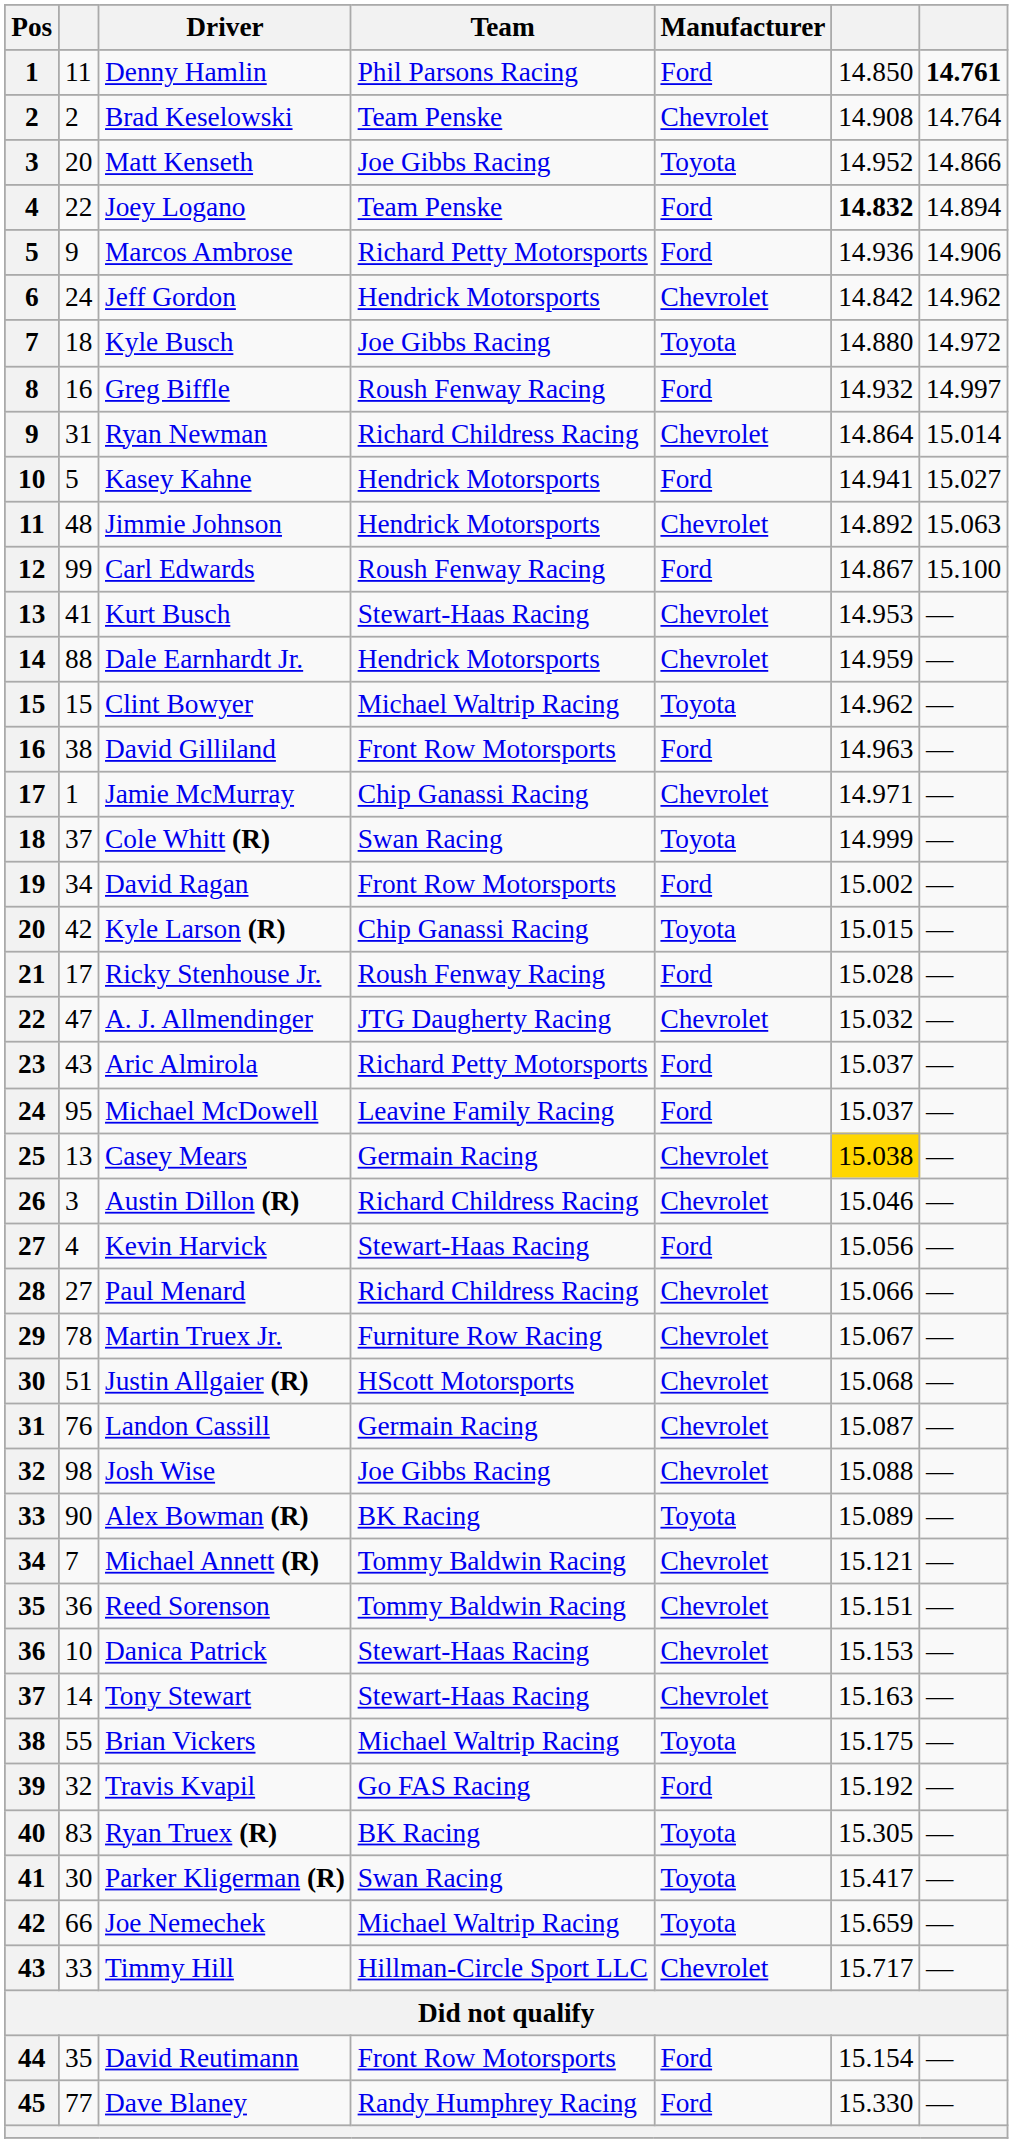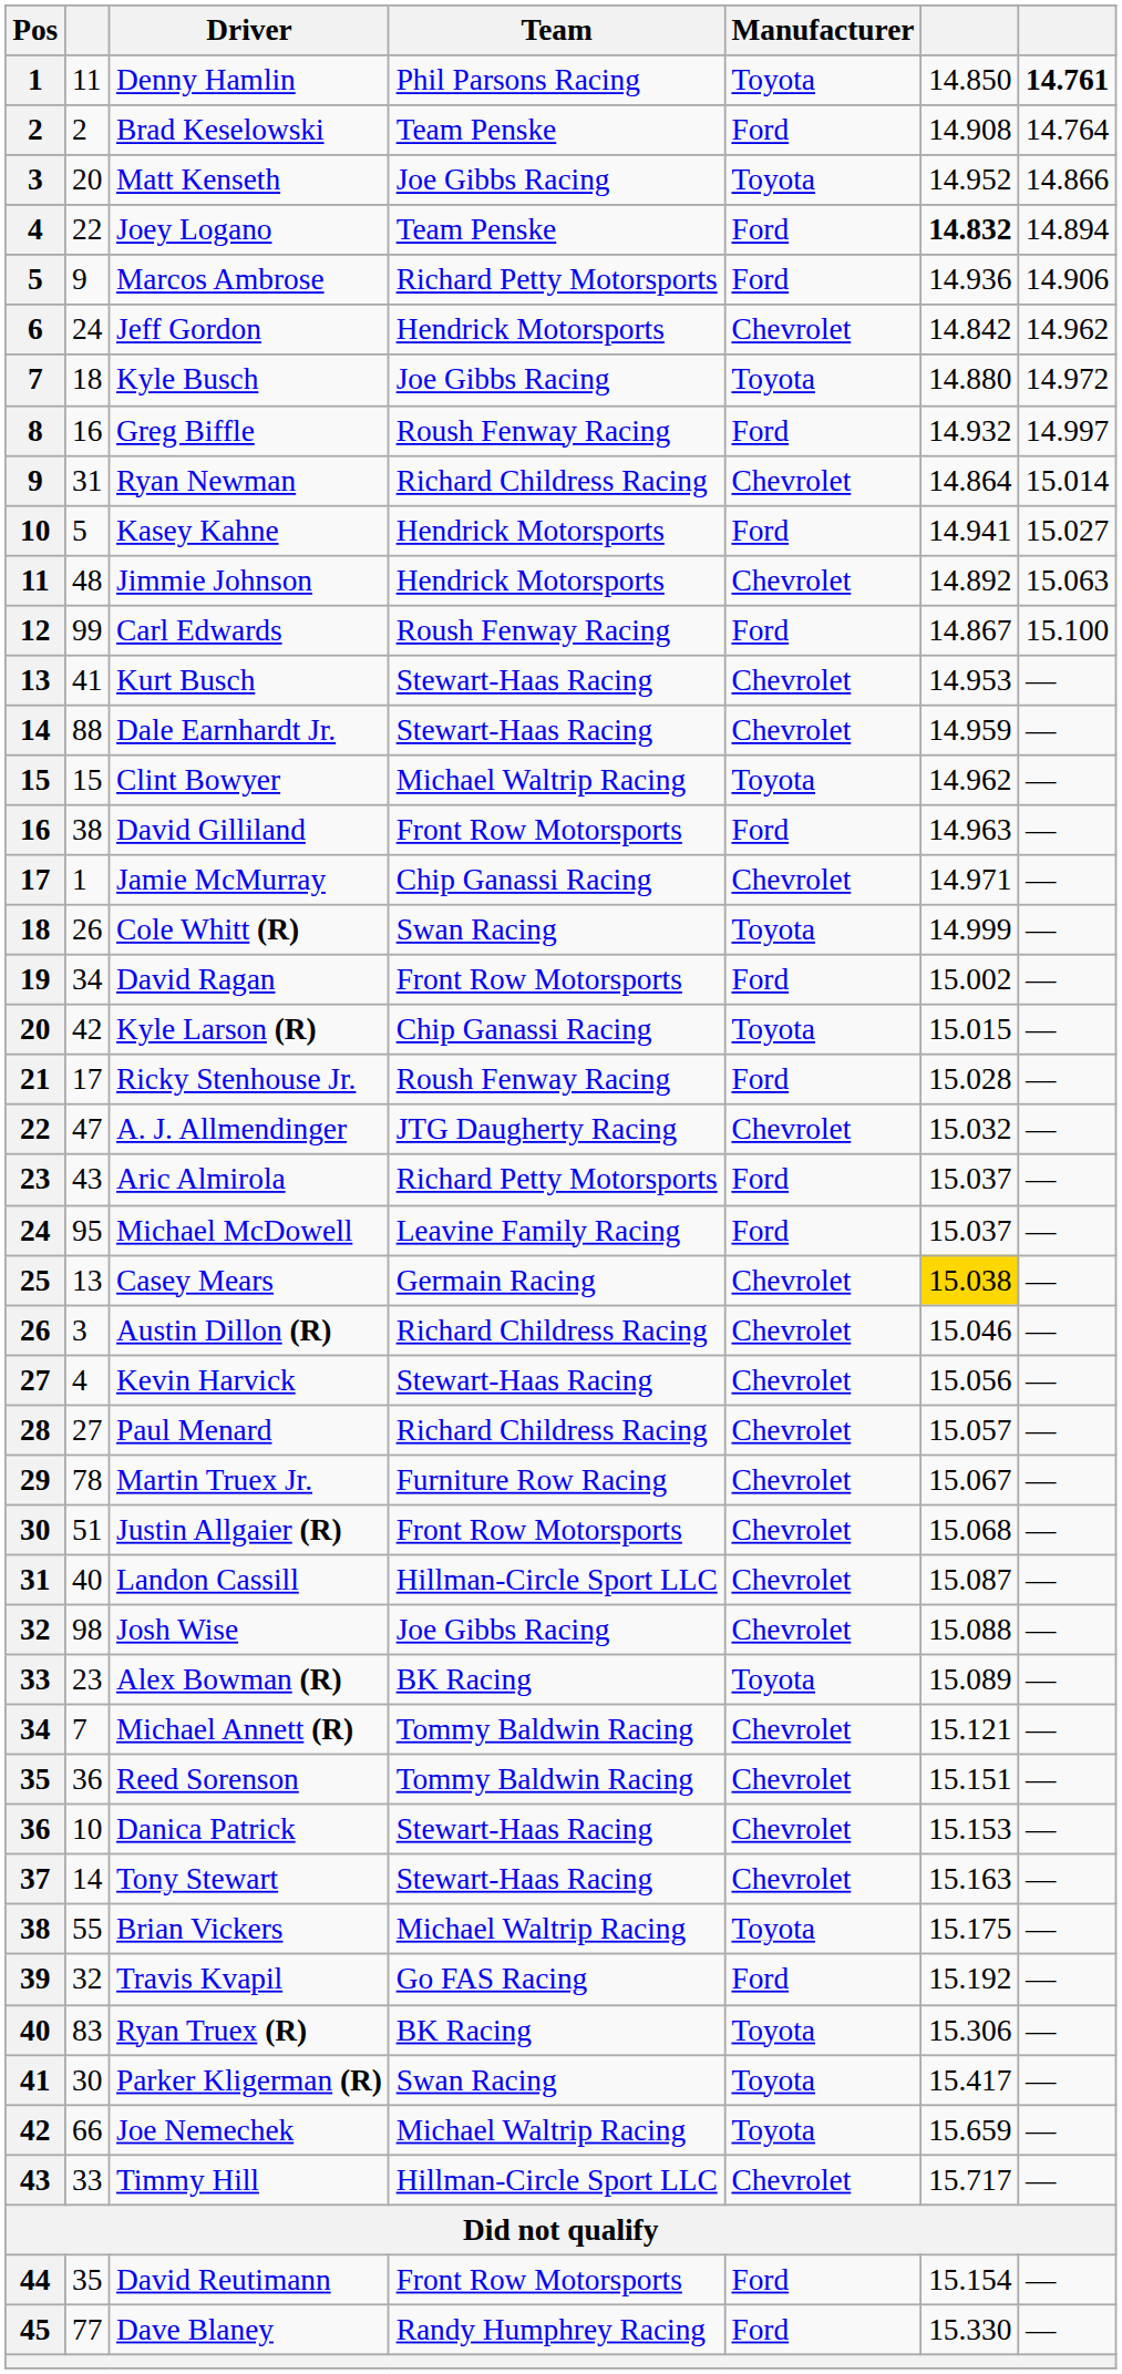 <table class="wikitable" style="font-size:95%">
 <tr>
 <th>Pos</th>
 <th></th>
 <th>Driver</th>
 <th>Team</th>
 <th>Manufacturer</th>
 <th></th>
 <th></th>
 </tr>
 <tr>
 <th>1</th>
 <td>11</td>
 <td><a href='#'>Denny Hamlin</a></td>
 <td><a href='#'>Phil Parsons Racing</a></td>
-<td><a href='#'>Ford</a></td>
+<td><a href='#'>Toyota</a></td>
 <td>14.850</td>
 <td><strong>14.761</strong></td>
 </tr>
 <tr>
 <th>2</th>
 <td>2</td>
 <td><a href='#'>Brad Keselowski</a></td>
 <td><a href='#'>Team Penske</a></td>
-<td><a href='#'>Chevrolet</a></td>
+<td><a href='#'>Ford</a></td>
 <td>14.908</td>
 <td>14.764</td>
 </tr>
 <tr>
 <th>3</th>
 <td>20</td>
 <td><a href='#'>Matt Kenseth</a></td>
 <td><a href='#'>Joe Gibbs Racing</a></td>
 <td><a href='#'>Toyota</a></td>
 <td>14.952</td>
 <td>14.866</td>
 </tr>
 <tr>
 <th>4</th>
 <td>22</td>
 <td><a href='#'>Joey Logano</a></td>
 <td><a href='#'>Team Penske</a></td>
 <td><a href='#'>Ford</a></td>
 <td><strong>14.832</strong></td>
 <td>14.894</td>
 </tr>
 <tr>
 <th>5</th>
 <td>9</td>
 <td><a href='#'>Marcos Ambrose</a></td>
 <td><a href='#'>Richard Petty Motorsports</a></td>
 <td><a href='#'>Ford</a></td>
 <td>14.936</td>
 <td>14.906</td>
 </tr>
 <tr>
 <th>6</th>
 <td>24</td>
 <td><a href='#'>Jeff Gordon</a></td>
 <td><a href='#'>Hendrick Motorsports</a></td>
 <td><a href='#'>Chevrolet</a></td>
 <td>14.842</td>
 <td>14.962</td>
 </tr>
 <tr>
 <th>7</th>
 <td>18</td>
 <td><a href='#'>Kyle Busch</a></td>
 <td><a href='#'>Joe Gibbs Racing</a></td>
 <td><a href='#'>Toyota</a></td>
 <td>14.880</td>
 <td>14.972</td>
 </tr>
 <tr>
 <th>8</th>
 <td>16</td>
 <td><a href='#'>Greg Biffle</a></td>
 <td><a href='#'>Roush Fenway Racing</a></td>
 <td><a href='#'>Ford</a></td>
 <td>14.932</td>
 <td>14.997</td>
 </tr>
 <tr>
 <th>9</th>
 <td>31</td>
 <td><a href='#'>Ryan Newman</a></td>
 <td><a href='#'>Richard Childress Racing</a></td>
 <td><a href='#'>Chevrolet</a></td>
 <td>14.864</td>
 <td>15.014</td>
 </tr>
 <tr>
 <th>10</th>
 <td>5</td>
 <td><a href='#'>Kasey Kahne</a></td>
 <td><a href='#'>Hendrick Motorsports</a></td>
 <td><a href='#'>Ford</a></td>
 <td>14.941</td>
 <td>15.027</td>
 </tr>
 <tr>
 <th>11</th>
 <td>48</td>
 <td><a href='#'>Jimmie Johnson</a></td>
 <td><a href='#'>Hendrick Motorsports</a></td>
 <td><a href='#'>Chevrolet</a></td>
 <td>14.892</td>
 <td>15.063</td>
 </tr>
 <tr>
 <th>12</th>
 <td>99</td>
 <td><a href='#'>Carl Edwards</a></td>
 <td><a href='#'>Roush Fenway Racing</a></td>
 <td><a href='#'>Ford</a></td>
 <td>14.867</td>
 <td>15.100</td>
 </tr>
 <tr>
 <th>13</th>
 <td>41</td>
 <td><a href='#'>Kurt Busch</a></td>
 <td><a href='#'>Stewart-Haas Racing</a></td>
 <td><a href='#'>Chevrolet</a></td>
 <td>14.953</td>
 <td>—</td>
 </tr>
 <tr>
 <th>14</th>
 <td>88</td>
 <td><a href='#'>Dale Earnhardt Jr.</a></td>
-<td><a href='#'>Hendrick Motorsports</a></td>
+<td><a href='#'>Stewart-Haas Racing</a></td>
 <td><a href='#'>Chevrolet</a></td>
 <td>14.959</td>
 <td>—</td>
 </tr>
 <tr>
 <th>15</th>
 <td>15</td>
 <td><a href='#'>Clint Bowyer</a></td>
 <td><a href='#'>Michael Waltrip Racing</a></td>
 <td><a href='#'>Toyota</a></td>
 <td>14.962</td>
 <td>—</td>
 </tr>
 <tr>
 <th>16</th>
 <td>38</td>
 <td><a href='#'>David Gilliland</a></td>
 <td><a href='#'>Front Row Motorsports</a></td>
 <td><a href='#'>Ford</a></td>
 <td>14.963</td>
 <td>—</td>
 </tr>
 <tr>
 <th>17</th>
 <td>1</td>
 <td><a href='#'>Jamie McMurray</a></td>
 <td><a href='#'>Chip Ganassi Racing</a></td>
 <td><a href='#'>Chevrolet</a></td>
 <td>14.971</td>
 <td>—</td>
 </tr>
 <tr>
 <th>18</th>
-<td>37</td>
+<td>26</td>
 <td><a href='#'>Cole Whitt</a> <strong>(R)</strong></td>
 <td><a href='#'>Swan Racing</a></td>
 <td><a href='#'>Toyota</a></td>
 <td>14.999</td>
 <td>—</td>
 </tr>
 <tr>
 <th>19</th>
 <td>34</td>
 <td><a href='#'>David Ragan</a></td>
 <td><a href='#'>Front Row Motorsports</a></td>
 <td><a href='#'>Ford</a></td>
 <td>15.002</td>
 <td>—</td>
 </tr>
 <tr>
 <th>20</th>
 <td>42</td>
 <td><a href='#'>Kyle Larson</a> <strong>(R)</strong></td>
 <td><a href='#'>Chip Ganassi Racing</a></td>
 <td><a href='#'>Toyota</a></td>
 <td>15.015</td>
 <td>—</td>
 </tr>
 <tr>
 <th>21</th>
 <td>17</td>
 <td><a href='#'>Ricky Stenhouse Jr.</a></td>
 <td><a href='#'>Roush Fenway Racing</a></td>
 <td><a href='#'>Ford</a></td>
 <td>15.028</td>
 <td>—</td>
 </tr>
 <tr>
 <th>22</th>
 <td>47</td>
 <td><a href='#'>A. J. Allmendinger</a></td>
 <td><a href='#'>JTG Daugherty Racing</a></td>
 <td><a href='#'>Chevrolet</a></td>
 <td>15.032</td>
 <td>—</td>
 </tr>
 <tr>
 <th>23</th>
 <td>43</td>
 <td><a href='#'>Aric Almirola</a></td>
 <td><a href='#'>Richard Petty Motorsports</a></td>
 <td><a href='#'>Ford</a></td>
 <td>15.037</td>
 <td>—</td>
 </tr>
 <tr>
 <th>24</th>
 <td>95</td>
 <td><a href='#'>Michael McDowell</a></td>
 <td><a href='#'>Leavine Family Racing</a></td>
 <td><a href='#'>Ford</a></td>
 <td>15.037</td>
 <td>—</td>
 </tr>
 <tr>
 <th>25</th>
 <td>13</td>
 <td><a href='#'>Casey Mears</a></td>
 <td><a href='#'>Germain Racing</a></td>
 <td><a href='#'>Chevrolet</a></td>
 <td style="background: gold;">15.038</td>
 <td>—</td>
 </tr>
 <tr>
 <th>26</th>
 <td>3</td>
 <td><a href='#'>Austin Dillon</a> <strong>(R)</strong></td>
 <td><a href='#'>Richard Childress Racing</a></td>
 <td><a href='#'>Chevrolet</a></td>
 <td>15.046</td>
 <td>—</td>
 </tr>
 <tr>
 <th>27</th>
 <td>4</td>
 <td><a href='#'>Kevin Harvick</a></td>
 <td><a href='#'>Stewart-Haas Racing</a></td>
-<td><a href='#'>Ford</a></td>
+<td><a href='#'>Chevrolet</a></td>
 <td>15.056</td>
 <td>—</td>
 </tr>
 <tr>
 <th>28</th>
 <td>27</td>
 <td><a href='#'>Paul Menard</a></td>
 <td><a href='#'>Richard Childress Racing</a></td>
 <td><a href='#'>Chevrolet</a></td>
-<td>15.066</td>
+<td>15.057</td>
 <td>—</td>
 </tr>
 <tr>
 <th>29</th>
 <td>78</td>
 <td><a href='#'>Martin Truex Jr.</a></td>
 <td><a href='#'>Furniture Row Racing</a></td>
 <td><a href='#'>Chevrolet</a></td>
 <td>15.067</td>
 <td>—</td>
 </tr>
 <tr>
 <th>30</th>
 <td>51</td>
 <td><a href='#'>Justin Allgaier</a> <strong>(R)</strong></td>
-<td><a href='#'>HScott Motorsports</a></td>
+<td><a href='#'>Front Row Motorsports</a></td>
 <td><a href='#'>Chevrolet</a></td>
 <td>15.068</td>
 <td>—</td>
 </tr>
 <tr>
 <th>31</th>
-<td>76</td>
+<td>40</td>
 <td><a href='#'>Landon Cassill</a></td>
-<td><a href='#'>Germain Racing</a></td>
+<td><a href='#'>Hillman-Circle Sport LLC</a></td>
 <td><a href='#'>Chevrolet</a></td>
 <td>15.087</td>
 <td>—</td>
 </tr>
 <tr>
 <th>32</th>
 <td>98</td>
 <td><a href='#'>Josh Wise</a></td>
 <td><a href='#'>Joe Gibbs Racing</a></td>
 <td><a href='#'>Chevrolet</a></td>
 <td>15.088</td>
 <td>—</td>
 </tr>
 <tr>
 <th>33</th>
-<td>90</td>
+<td>23</td>
 <td><a href='#'>Alex Bowman</a> <strong>(R)</strong></td>
 <td><a href='#'>BK Racing</a></td>
 <td><a href='#'>Toyota</a></td>
 <td>15.089</td>
 <td>—</td>
 </tr>
 <tr>
 <th>34</th>
 <td>7</td>
 <td><a href='#'>Michael Annett</a> <strong>(R)</strong></td>
 <td><a href='#'>Tommy Baldwin Racing</a></td>
 <td><a href='#'>Chevrolet</a></td>
 <td>15.121</td>
 <td>—</td>
 </tr>
 <tr>
 <th>35</th>
 <td>36</td>
 <td><a href='#'>Reed Sorenson</a></td>
 <td><a href='#'>Tommy Baldwin Racing</a></td>
 <td><a href='#'>Chevrolet</a></td>
 <td>15.151</td>
 <td>—</td>
 </tr>
 <tr>
 <th>36</th>
 <td>10</td>
 <td><a href='#'>Danica Patrick</a></td>
 <td><a href='#'>Stewart-Haas Racing</a></td>
 <td><a href='#'>Chevrolet</a></td>
 <td>15.153</td>
 <td>—</td>
 </tr>
 <tr>
 <th>37</th>
 <td>14</td>
 <td><a href='#'>Tony Stewart</a></td>
 <td><a href='#'>Stewart-Haas Racing</a></td>
 <td><a href='#'>Chevrolet</a></td>
 <td>15.163</td>
 <td>—</td>
 </tr>
 <tr>
 <th>38</th>
 <td>55</td>
 <td><a href='#'>Brian Vickers</a></td>
 <td><a href='#'>Michael Waltrip Racing</a></td>
 <td><a href='#'>Toyota</a></td>
 <td>15.175</td>
 <td>—</td>
 </tr>
 <tr>
 <th>39</th>
 <td>32</td>
 <td><a href='#'>Travis Kvapil</a></td>
 <td><a href='#'>Go FAS Racing</a></td>
 <td><a href='#'>Ford</a></td>
 <td>15.192</td>
 <td>—</td>
 </tr>
 <tr>
 <th>40</th>
 <td>83</td>
 <td><a href='#'>Ryan Truex</a> <strong>(R)</strong></td>
 <td><a href='#'>BK Racing</a></td>
 <td><a href='#'>Toyota</a></td>
-<td>15.305</td>
+<td>15.306</td>
 <td>—</td>
 </tr>
 <tr>
 <th>41</th>
 <td>30</td>
 <td><a href='#'>Parker Kligerman</a> <strong>(R)</strong></td>
 <td><a href='#'>Swan Racing</a></td>
 <td><a href='#'>Toyota</a></td>
 <td>15.417</td>
 <td>—</td>
 </tr>
 <tr>
 <th>42</th>
 <td>66</td>
 <td><a href='#'>Joe Nemechek</a></td>
 <td><a href='#'>Michael Waltrip Racing</a></td>
 <td><a href='#'>Toyota</a></td>
 <td>15.659</td>
 <td>—</td>
 </tr>
 <tr>
 <th>43</th>
 <td>33</td>
 <td><a href='#'>Timmy Hill</a></td>
 <td><a href='#'>Hillman-Circle Sport LLC</a></td>
 <td><a href='#'>Chevrolet</a></td>
 <td>15.717</td>
 <td>—</td>
 </tr>
 <tr>
 <th colspan="7">Did not qualify</th>
 </tr>
 <tr>
 <th>44</th>
 <td>35</td>
 <td><a href='#'>David Reutimann</a></td>
 <td><a href='#'>Front Row Motorsports</a></td>
 <td><a href='#'>Ford</a></td>
 <td>15.154</td>
 <td>—</td>
 </tr>
 <tr>
 <th>45</th>
 <td>77</td>
 <td><a href='#'>Dave Blaney</a></td>
 <td><a href='#'>Randy Humphrey Racing</a></td>
 <td><a href='#'>Ford</a></td>
 <td>15.330</td>
 <td>—</td>
 </tr>
 <tr>
 <th colspan="7"></th>
 </tr>
 </table>
